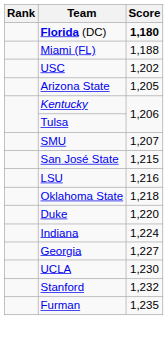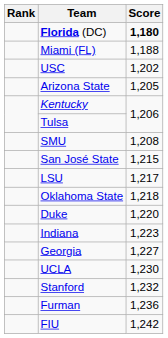 <table class="wikitable sortable" style="text-align:center">
 <tr>
 <th dat-sort-type=number>Rank</th>
 <th>Team</th>
 <th>Score</th>
 </tr>
 <tr>
 <td></td>
 <td align=left><strong><a href='#'>Florida</a></strong> (DC)</td>
 <td><strong>1,180</strong></td>
 </tr>
 <tr>
 <td></td>
 <td align=left><a href='#'>Miami (FL)</a></td>
 <td>1,188</td>
 </tr>
 <tr>
 <td></td>
 <td align=left><a href='#'>USC</a></td>
 <td>1,202</td>
 </tr>
 <tr>
 <td></td>
 <td align=left><a href='#'>Arizona State</a></td>
 <td>1,205</td>
 </tr>
 <tr>
 <td rowspan=2></td>
 <td align=left><em><a href='#'>Kentucky</a></em></td>
 <td rowspan=2>1,206</td>
 </tr>
 <tr>
 <td align=left><a href='#'>Tulsa</a></td>
 </tr>
 <tr>
 <td></td>
 <td align=left><a href='#'>SMU</a></td>
-<td>1,207</td>
+<td>1,208</td>
 </tr>
 <tr>
 <td></td>
 <td align=left><a href='#'>San José State</a></td>
 <td>1,215</td>
 </tr>
 <tr>
 <td></td>
 <td align=left><a href='#'>LSU</a></td>
-<td>1,216</td>
+<td>1,217</td>
 </tr>
 <tr>
 <td></td>
 <td align=left><a href='#'>Oklahoma State</a></td>
 <td>1,218</td>
 </tr>
 <tr>
 <td></td>
 <td align=left><a href='#'>Duke</a></td>
 <td>1,220</td>
 </tr>
 <tr>
 <td></td>
 <td align=left><a href='#'>Indiana</a></td>
-<td>1,224</td>
+<td>1,223</td>
 </tr>
 <tr>
 <td></td>
 <td align=left><a href='#'>Georgia</a></td>
 <td>1,227</td>
 </tr>
 <tr>
 <td></td>
 <td align=left><a href='#'>UCLA</a></td>
 <td>1,230</td>
 </tr>
 <tr>
 <td></td>
 <td align=left><a href='#'>Stanford</a></td>
 <td>1,232</td>
 </tr>
 <tr>
 <td></td>
 <td align=left><a href='#'>Furman</a></td>
-<td>1,235</td>
+<td>1,236</td>
+</tr>
+<tr>
+<td></td>
+<td align=left><a href='#'>FIU</a></td>
+<td>1,242</td>
 </tr>
 </table>
